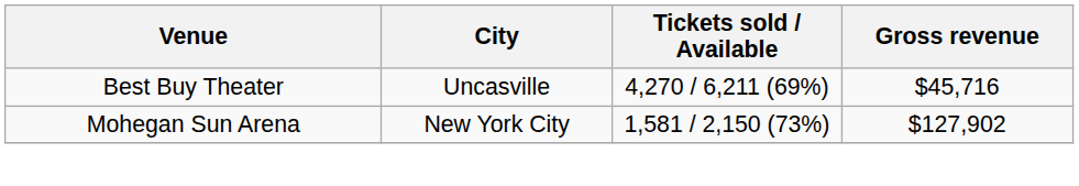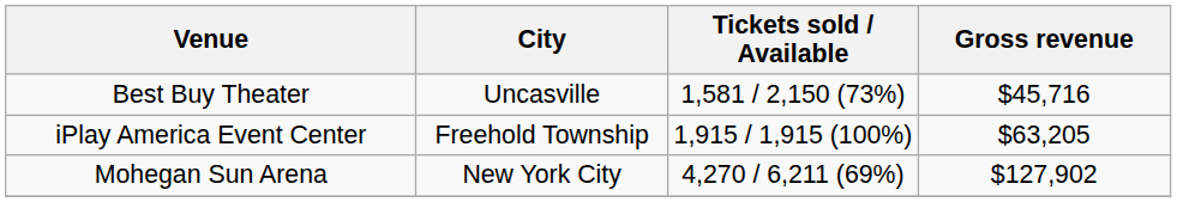 <table class="wikitable" style="text-align:center">
 <tr>
 <th style="width:250px;">Venue</th>
 <th style="width:150px;">City</th>
 <th style="width:150px;">Tickets sold / Available</th>
 <th style="width:150px;">Gross revenue</th>
 </tr>
 <tr>
 <td>Best Buy Theater</td>
 <td>Uncasville</td>
-<td>4,270 / 6,211 (69%)</td>
+<td>1,581 / 2,150 (73%)</td>
 <td>$45,716</td>
+</tr>
+<tr>
+<td>iPlay America Event Center</td>
+<td>Freehold Township</td>
+<td>1,915 / 1,915 (100%)</td>
+<td>$63,205</td>
 </tr>
 <tr>
 <td>Mohegan Sun Arena</td>
 <td>New York City</td>
-<td>1,581 / 2,150 (73%)</td>
+<td>4,270 / 6,211 (69%)</td>
 <td>$127,902</td>
 </tr>
 <tr>
 </tr>
 </table>
